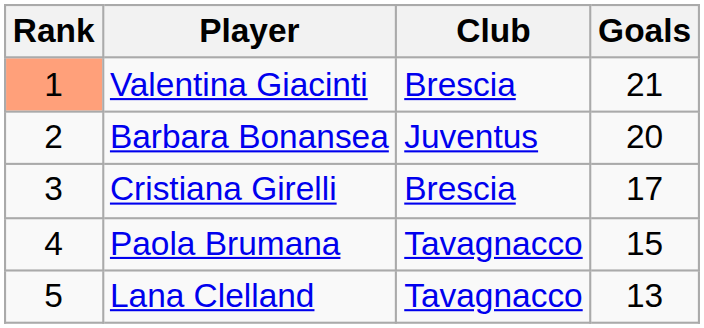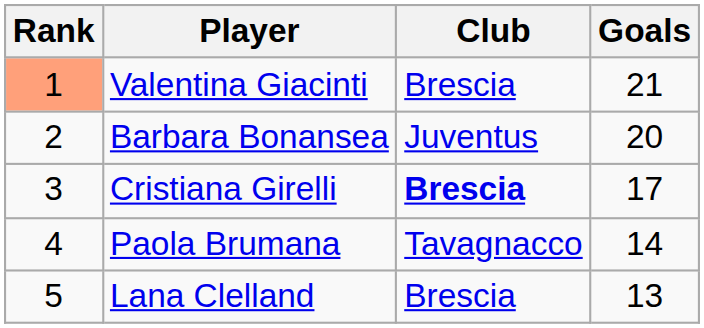 <table class="wikitable" style="text-align:center">
 <tr>
 <th>Rank</th>
 <th>Player</th>
 <th>Club</th>
 <th>Goals</th>
 </tr>
 <tr>
 <td rowspan="1" style="background: lightsalmon;">1</td>
 <td align="left"> <a href='#'>Valentina Giacinti</a></td>
 <td align="left"><a href='#'>Brescia</a></td>
 <td rowspan="1">21</td>
 </tr>
 <tr>
 <td rowspan="1">2</td>
 <td align="left"> <a href='#'>Barbara Bonansea</a></td>
 <td align="left"><a href='#'>Juventus</a></td>
 <td rowspan="1">20</td>
 </tr>
 <tr>
 <td rowspan="1">3</td>
 <td align="left"> <a href='#'>Cristiana Girelli</a></td>
-<td align="left"><a href='#'>Brescia</a></td>
+<td align="left"><strong><a href='#'>Brescia</a></strong></td>
 <td rowspan="1">17</td>
 </tr>
 <tr>
 <td rowspan="1">4</td>
 <td align="left"> <a href='#'>Paola Brumana</a></td>
 <td align="left"><a href='#'>Tavagnacco</a></td>
-<td rowspan="1">15</td>
+<td rowspan="1">14</td>
 </tr>
 <tr>
 <td rowspan="1">5</td>
 <td align="left"> <a href='#'>Lana Clelland</a></td>
-<td align="left"><a href='#'>Tavagnacco</a></td>
+<td align="left"><a href='#'>Brescia</a></td>
 <td rowspan="1">13</td>
 </tr>
 </table>
